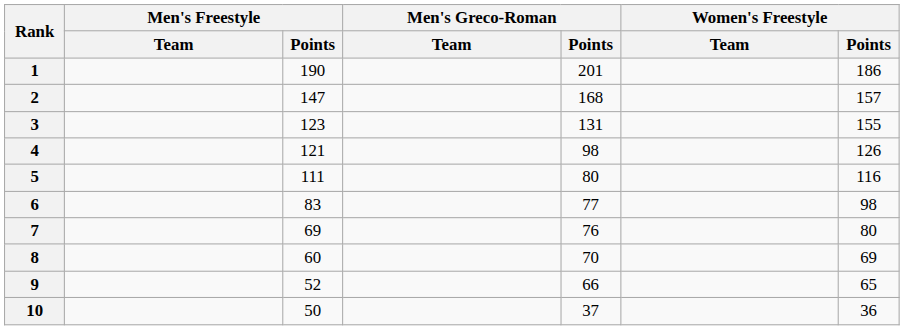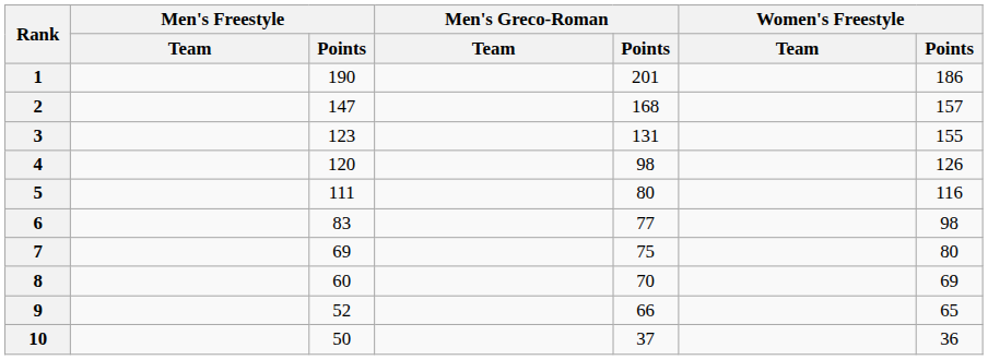 <table class="wikitable" style="text-align:center;">
 <tr>
 <th width=50 rowspan="2">Rank</th>
 <th colspan="2">Men's Freestyle</th>
 <th colspan="2">Men's Greco-Roman</th>
 <th colspan="2">Women's Freestyle</th>
 </tr>
 <tr>
 <th width=200>Team</th>
 <th width=50>Points</th>
 <th width=200>Team</th>
 <th width=50>Points</th>
 <th width=200>Team</th>
 <th width=50>Points</th>
 </tr>
 <tr>
 <th>1</th>
 <td align=left></td>
 <td>190</td>
 <td align=left></td>
 <td>201</td>
 <td align="left"></td>
 <td>186</td>
 </tr>
 <tr>
 <th>2</th>
 <td align=left></td>
 <td>147</td>
 <td align=left></td>
 <td>168</td>
 <td align=left></td>
 <td>157</td>
 </tr>
 <tr>
 <th>3</th>
 <td align=left></td>
 <td>123</td>
 <td align=left></td>
 <td>131</td>
 <td align=left></td>
 <td>155</td>
 </tr>
 <tr>
 <th>4</th>
 <td align=left></td>
-<td>121</td>
+<td>120</td>
 <td align=left></td>
 <td>98</td>
 <td align=left></td>
 <td>126</td>
 </tr>
 <tr>
 <th>5</th>
 <td align=left></td>
 <td>111</td>
 <td align=left></td>
 <td>80</td>
 <td align=left></td>
 <td>116</td>
 </tr>
 <tr>
 <th>6</th>
 <td align=left></td>
 <td>83</td>
 <td align=left></td>
 <td>77</td>
 <td align=left></td>
 <td>98</td>
 </tr>
 <tr>
 <th>7</th>
 <td align=left></td>
 <td>69</td>
 <td align=left></td>
-<td>76</td>
+<td>75</td>
 <td align=left></td>
 <td>80</td>
 </tr>
 <tr>
 <th>8</th>
 <td align=left></td>
 <td>60</td>
 <td align=left></td>
 <td>70</td>
 <td align=left></td>
 <td>69</td>
 </tr>
 <tr>
 <th>9</th>
 <td align=left></td>
 <td>52</td>
 <td align=left></td>
 <td>66</td>
 <td align=left></td>
 <td>65</td>
 </tr>
 <tr>
 <th>10</th>
 <td align=left></td>
 <td>50</td>
 <td align=left></td>
 <td>37</td>
 <td align=left></td>
 <td>36</td>
 </tr>
 </table>
